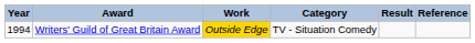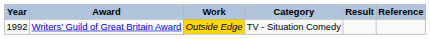 <table class="wikitable" style="font-size:90%">
 <tr style="text-align:center;">
 <th style="background:#B0C4DE;">Year</th>
 <th style="background:#B0C4DE;">Award</th>
 <th style="background:#B0C4DE;">Work</th>
 <th style="background:#B0C4DE;">Category</th>
 <th style="background:#B0C4DE;">Result</th>
 <th style="background:#B0C4DE;">Reference</th>
 </tr>
 <tr>
-<td>1994</td>
+<td>1992</td>
 <td><a href='#'>Writers' Guild of Great Britain Award</a></td>
 <td style="background: gold;"><em>Outside Edge</em></td>
 <td>TV - Situation Comedy</td>
 <td></td>
 <td></td>
 </tr>
 </table>
